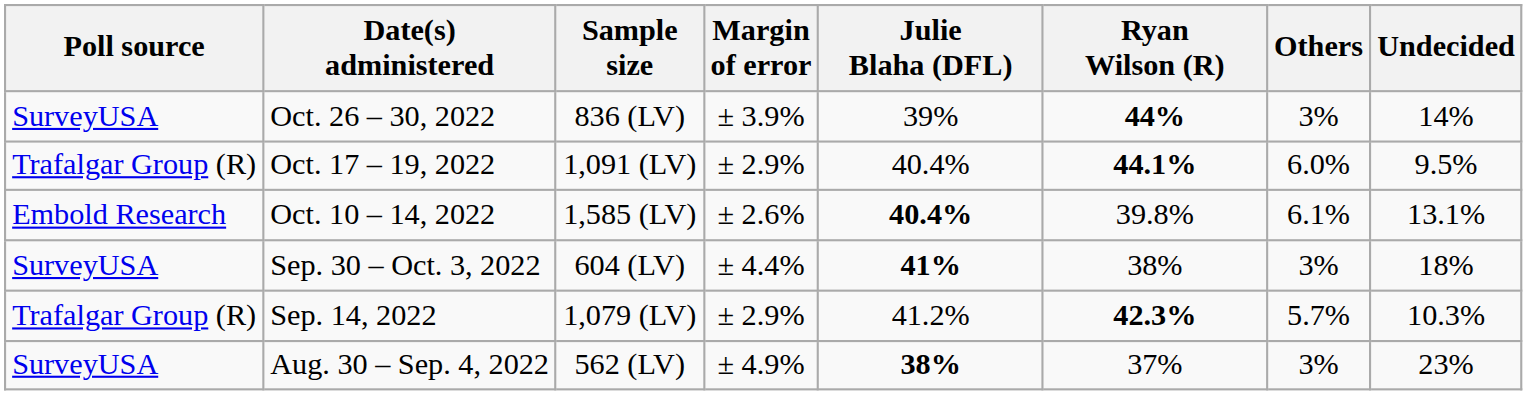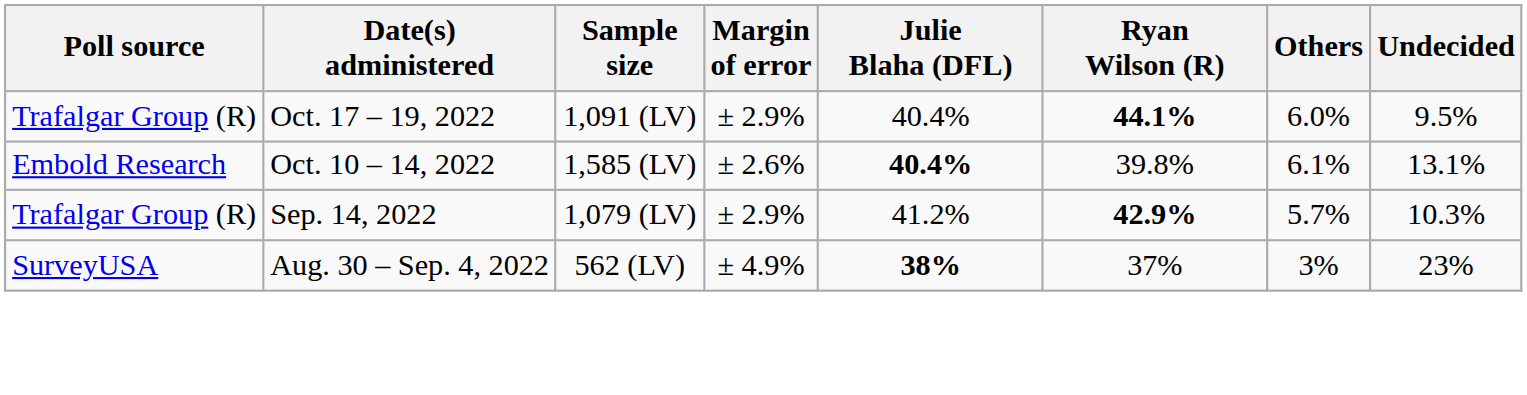 <table class="wikitable" style="font-size:90%;text-align:center;">
 <tr>
 <th>Poll source</th>
 <th>Date(s)<br>administered</th>
 <th>Sample<br>size</th>
 <th>Margin<br>of error</th>
 <th style="width:100px;">Julie<br>Blaha (DFL)</th>
 <th style="width:100px;">Ryan<br>Wilson (R)</th>
 <th>Others</th>
 <th>Undecided</th>
-</tr>
-<tr>
-<td style="text-align:left;"><a href='#'>SurveyUSA</a></td>
-<td style="text-align:left;">Oct. 26 – 30, 2022</td>
-<td>836 (LV)</td>
-<td>± 3.9%</td>
-<td>39%</td>
-<td><strong>44%</strong></td>
-<td>3%</td>
-<td>14%</td>
 </tr>
 <tr>
 <td style="text-align:left;"><a href='#'>Trafalgar Group</a> (R)</td>
 <td style="text-align:left;">Oct. 17 – 19, 2022</td>
 <td>1,091 (LV)</td>
 <td>± 2.9%</td>
 <td>40.4%</td>
 <td><strong>44.1%</strong></td>
 <td>6.0%</td>
 <td>9.5%</td>
 </tr>
 <tr>
 <td style="text-align:left;"><a href='#'>Embold Research</a></td>
 <td style="text-align:left;">Oct. 10 – 14, 2022</td>
 <td>1,585 (LV)</td>
 <td>± 2.6%</td>
 <td><strong>40.4%</strong></td>
 <td>39.8%</td>
 <td>6.1%</td>
 <td>13.1%</td>
 </tr>
 <tr>
-<td style="text-align:left;"><a href='#'>SurveyUSA</a></td>
-<td style="text-align:left;">Sep. 30 – Oct. 3, 2022</td>
-<td>604 (LV)</td>
-<td>± 4.4%</td>
-<td><strong>41%</strong></td>
-<td>38%</td>
-<td>3%</td>
-<td>18%</td>
-</tr>
-<tr>
 <td style="text-align:left;"><a href='#'>Trafalgar Group</a> (R)</td>
 <td style="text-align:left;">Sep. 14, 2022</td>
 <td>1,079 (LV)</td>
 <td>± 2.9%</td>
 <td>41.2%</td>
-<td><strong>42.3%</strong></td>
+<td><strong>42.9%</strong></td>
 <td>5.7%</td>
 <td>10.3%</td>
 </tr>
 <tr>
 <td style="text-align:left;"><a href='#'>SurveyUSA</a></td>
 <td style="text-align:left;">Aug. 30 – Sep. 4, 2022</td>
 <td>562 (LV)</td>
 <td>± 4.9%</td>
 <td><strong>38%</strong></td>
 <td>37%</td>
 <td>3%</td>
 <td>23%</td>
 </tr>
 </table>
